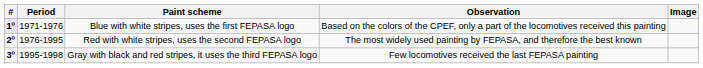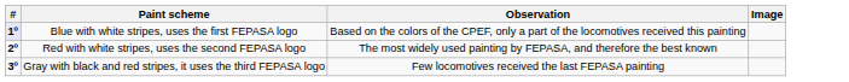 <table class="wikitable sortable" style="font-size:84%;">
 <tr>
 <th>#</th>
-<th>Period</th>
 <th>Paint scheme</th>
 <th>Observation</th>
 <th class="Unsortable">Image</th>
 </tr>
 <tr align="center">
 <td style="background: lavender;"><strong>1º</strong></td>
-<td>1971-1976</td>
 <td>Blue with white stripes, uses the first FEPASA logo</td>
 <td>Based on the colors of the CPEF, only a part of the locomotives received this painting</td>
 <td></td>
 </tr>
 <tr align="center">
 <td><strong>2º</strong></td>
-<td>1976-1995</td>
 <td>Red with white stripes, uses the second FEPASA logo</td>
 <td>The most widely used painting by FEPASA, and therefore the best known</td>
 <td></td>
 </tr>
 <tr align="center">
 <td><strong>3º</strong></td>
-<td>1995-1998</td>
 <td>Gray with black and red stripes, it uses the third FEPASA logo</td>
 <td>Few locomotives received the last FEPASA painting</td>
 <td></td>
 </tr>
 </table>
